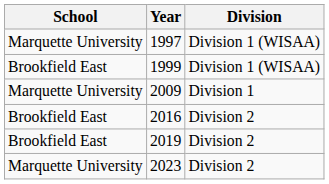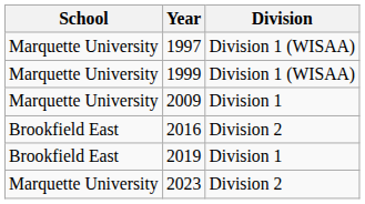 <table class="wikitable">
 <tr>
 <th>School</th>
 <th>Year</th>
 <th>Division</th>
 </tr>
 <tr>
 <td>Marquette University</td>
 <td>1997</td>
 <td>Division 1 (WISAA)</td>
 </tr>
 <tr>
-<td>Brookfield East</td>
+<td>Marquette University</td>
 <td>1999</td>
 <td>Division 1 (WISAA)</td>
 </tr>
 <tr>
 <td>Marquette University</td>
 <td>2009</td>
 <td>Division 1</td>
 </tr>
 <tr>
 <td>Brookfield East</td>
 <td>2016</td>
 <td>Division 2</td>
 </tr>
 <tr>
 <td>Brookfield East</td>
 <td>2019</td>
-<td>Division 2</td>
+<td>Division 1</td>
 </tr>
 <tr>
 <td>Marquette University</td>
 <td>2023</td>
 <td>Division 2</td>
 </tr>
 </table>
